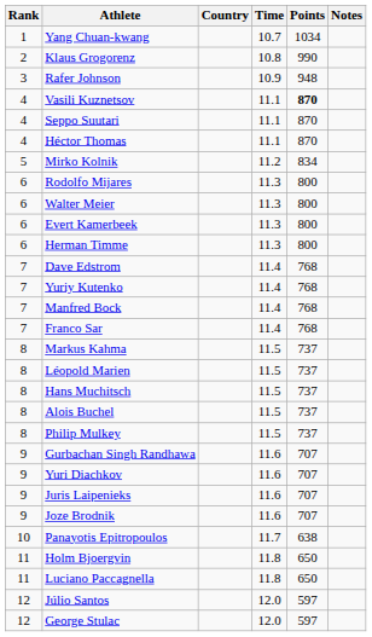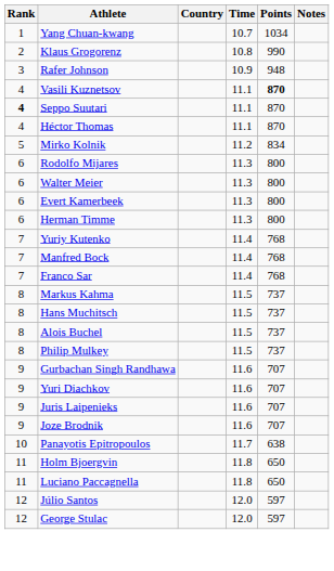 <table class="wikitable sortable" style="text-align:center">
 <tr>
 <th>Rank</th>
 <th>Athlete</th>
 <th>Country</th>
 <th>Time</th>
 <th>Points</th>
 <th>Notes</th>
 </tr>
 <tr>
 <td>1</td>
 <td align=left><a href='#'>Yang Chuan-kwang</a></td>
 <td align=left></td>
 <td>10.7</td>
 <td>1034</td>
 <td></td>
 </tr>
 <tr>
 <td>2</td>
 <td align=left><a href='#'>Klaus Grogorenz</a></td>
 <td align=left></td>
 <td>10.8</td>
 <td>990</td>
 <td></td>
 </tr>
 <tr>
 <td>3</td>
 <td align=left><a href='#'>Rafer Johnson</a></td>
 <td align=left></td>
 <td>10.9</td>
 <td>948</td>
 <td></td>
 </tr>
 <tr>
 <td>4</td>
 <td align=left><a href='#'>Vasili Kuznetsov</a></td>
 <td align=left></td>
 <td>11.1</td>
 <td><strong>870</strong></td>
 <td></td>
 </tr>
 <tr>
-<td>4</td>
+<td><strong>4</strong></td>
 <td align=left><a href='#'>Seppo Suutari</a></td>
 <td align=left></td>
 <td>11.1</td>
 <td>870</td>
 <td></td>
 </tr>
 <tr>
 <td>4</td>
 <td align=left><a href='#'>Héctor Thomas</a></td>
 <td align=left></td>
 <td>11.1</td>
 <td>870</td>
 <td></td>
 </tr>
 <tr>
 <td>5</td>
 <td align=left><a href='#'>Mirko Kolnik</a></td>
 <td align=left></td>
 <td>11.2</td>
 <td>834</td>
 <td></td>
 </tr>
 <tr>
 <td>6</td>
 <td align=left><a href='#'>Rodolfo Mijares</a></td>
 <td align=left></td>
 <td>11.3</td>
 <td>800</td>
 <td></td>
 </tr>
 <tr>
 <td>6</td>
 <td align=left><a href='#'>Walter Meier</a></td>
 <td align=left></td>
 <td>11.3</td>
 <td>800</td>
 <td></td>
 </tr>
 <tr>
 <td>6</td>
 <td align=left><a href='#'>Evert Kamerbeek</a></td>
 <td align=left></td>
 <td>11.3</td>
 <td>800</td>
 <td></td>
 </tr>
 <tr>
 <td>6</td>
 <td align=left><a href='#'>Herman Timme</a></td>
 <td align=left></td>
 <td>11.3</td>
 <td>800</td>
 <td></td>
 </tr>
 <tr>
 <td>7</td>
-<td align=left><a href='#'>Dave Edstrom</a></td>
-<td align=left></td>
-<td>11.4</td>
-<td>768</td>
-<td></td>
-</tr>
-<tr>
-<td>7</td>
 <td align=left><a href='#'>Yuriy Kutenko</a></td>
 <td align=left></td>
 <td>11.4</td>
 <td>768</td>
 <td></td>
 </tr>
 <tr>
 <td>7</td>
 <td align=left><a href='#'>Manfred Bock</a></td>
 <td align=left></td>
 <td>11.4</td>
 <td>768</td>
 <td></td>
 </tr>
 <tr>
 <td>7</td>
 <td align=left><a href='#'>Franco Sar</a></td>
 <td align=left></td>
 <td>11.4</td>
 <td>768</td>
 <td></td>
 </tr>
 <tr>
 <td>8</td>
 <td align=left><a href='#'>Markus Kahma</a></td>
-<td align=left></td>
-<td>11.5</td>
-<td>737</td>
-<td></td>
-</tr>
-<tr>
-<td>8</td>
-<td align=left><a href='#'>Léopold Marien</a></td>
 <td align=left></td>
 <td>11.5</td>
 <td>737</td>
 <td></td>
 </tr>
 <tr>
 <td>8</td>
 <td align=left><a href='#'>Hans Muchitsch</a></td>
 <td align=left></td>
 <td>11.5</td>
 <td>737</td>
 <td></td>
 </tr>
 <tr>
 <td>8</td>
 <td align=left><a href='#'>Alois Buchel</a></td>
 <td align=left></td>
 <td>11.5</td>
 <td>737</td>
 <td></td>
 </tr>
 <tr>
 <td>8</td>
 <td align=left><a href='#'>Philip Mulkey</a></td>
 <td align=left></td>
 <td>11.5</td>
 <td>737</td>
 <td></td>
 </tr>
 <tr>
 <td>9</td>
 <td align=left><a href='#'>Gurbachan Singh Randhawa</a></td>
 <td align=left></td>
 <td>11.6</td>
 <td>707</td>
 <td></td>
 </tr>
 <tr>
 <td>9</td>
 <td align=left><a href='#'>Yuri Diachkov</a></td>
 <td align=left></td>
 <td>11.6</td>
 <td>707</td>
 <td></td>
 </tr>
 <tr>
 <td>9</td>
 <td align=left><a href='#'>Juris Laipenieks</a></td>
 <td align=left></td>
 <td>11.6</td>
 <td>707</td>
 <td></td>
 </tr>
 <tr>
 <td>9</td>
 <td align=left><a href='#'>Joze Brodnik</a></td>
 <td align=left></td>
 <td>11.6</td>
 <td>707</td>
 <td></td>
 </tr>
 <tr>
 <td>10</td>
 <td align=left><a href='#'>Panayotis Epitropoulos</a></td>
 <td align=left></td>
 <td>11.7</td>
 <td>638</td>
 <td></td>
 </tr>
 <tr>
 <td>11</td>
 <td align=left><a href='#'>Holm Bjoergvin</a></td>
 <td align=left></td>
 <td>11.8</td>
 <td>650</td>
 <td></td>
 </tr>
 <tr>
 <td>11</td>
 <td align=left><a href='#'>Luciano Paccagnella</a></td>
 <td align=left></td>
 <td>11.8</td>
 <td>650</td>
 <td></td>
 </tr>
 <tr>
 <td>12</td>
 <td align=left><a href='#'>Júlio Santos</a></td>
 <td align=left></td>
 <td>12.0</td>
 <td>597</td>
 <td></td>
 </tr>
 <tr>
 <td>12</td>
 <td align=left><a href='#'>George Stulac</a></td>
 <td align=left></td>
 <td>12.0</td>
 <td>597</td>
 <td></td>
 </tr>
 </table>
